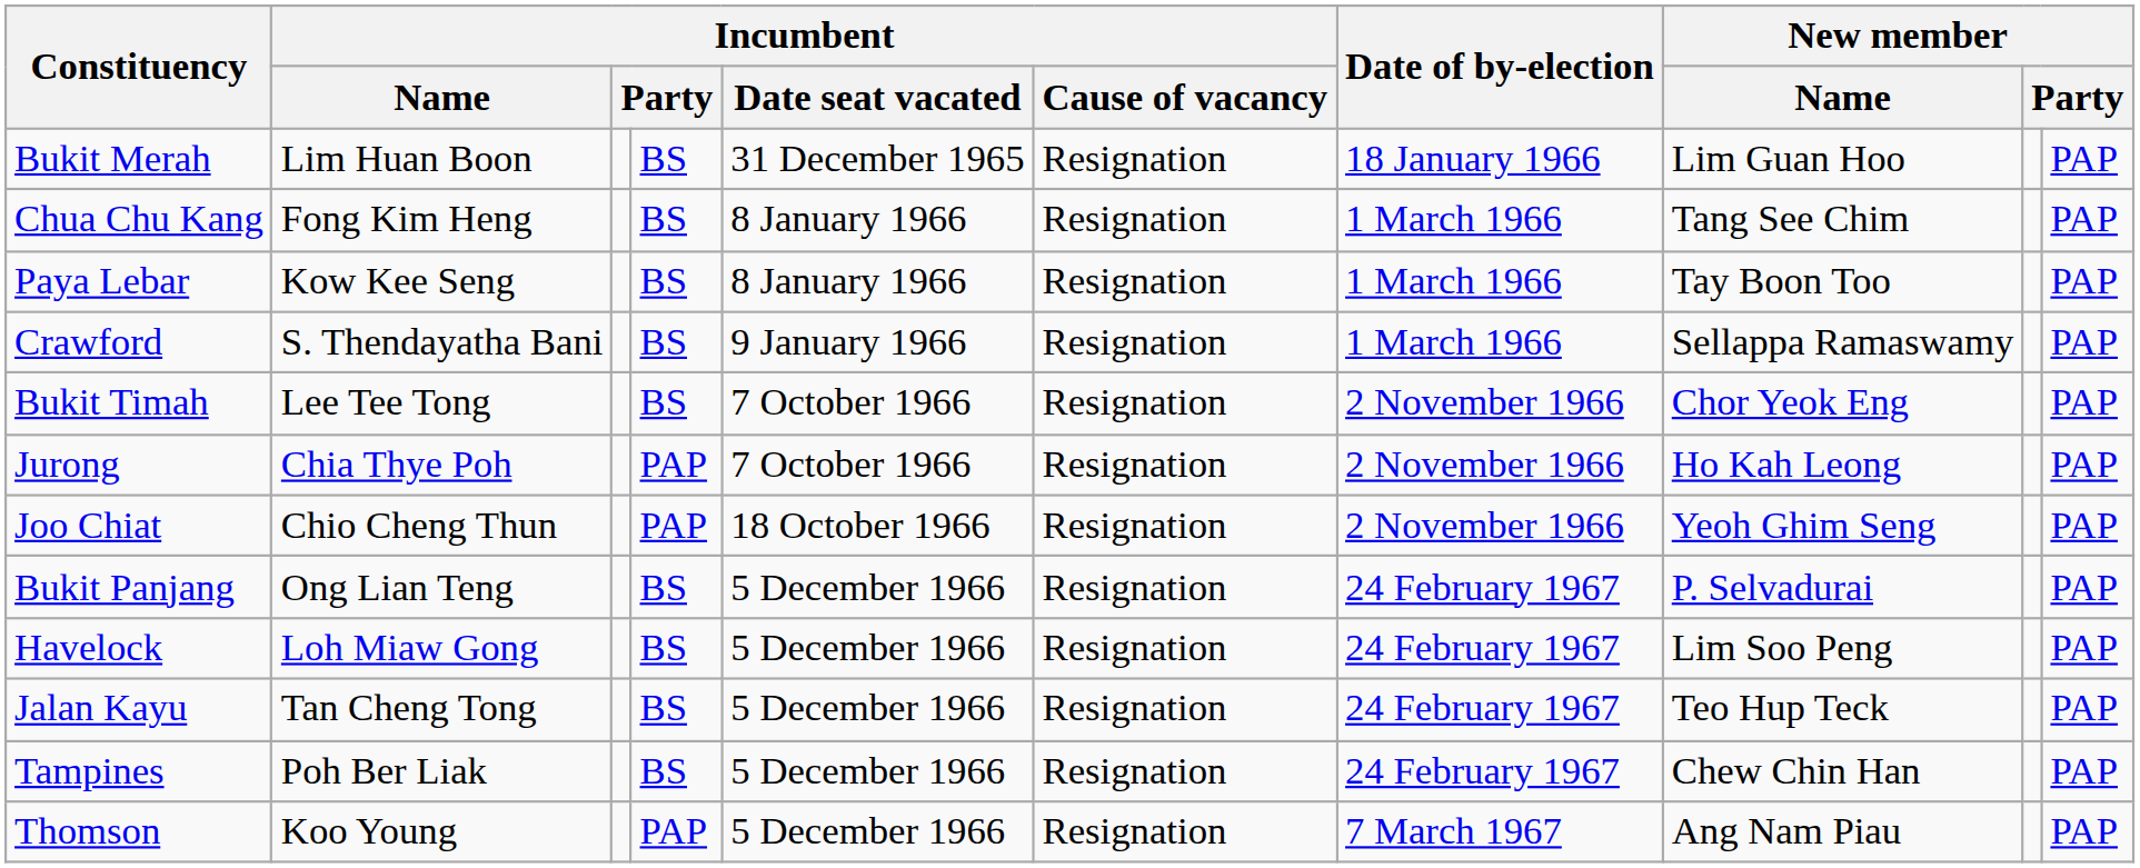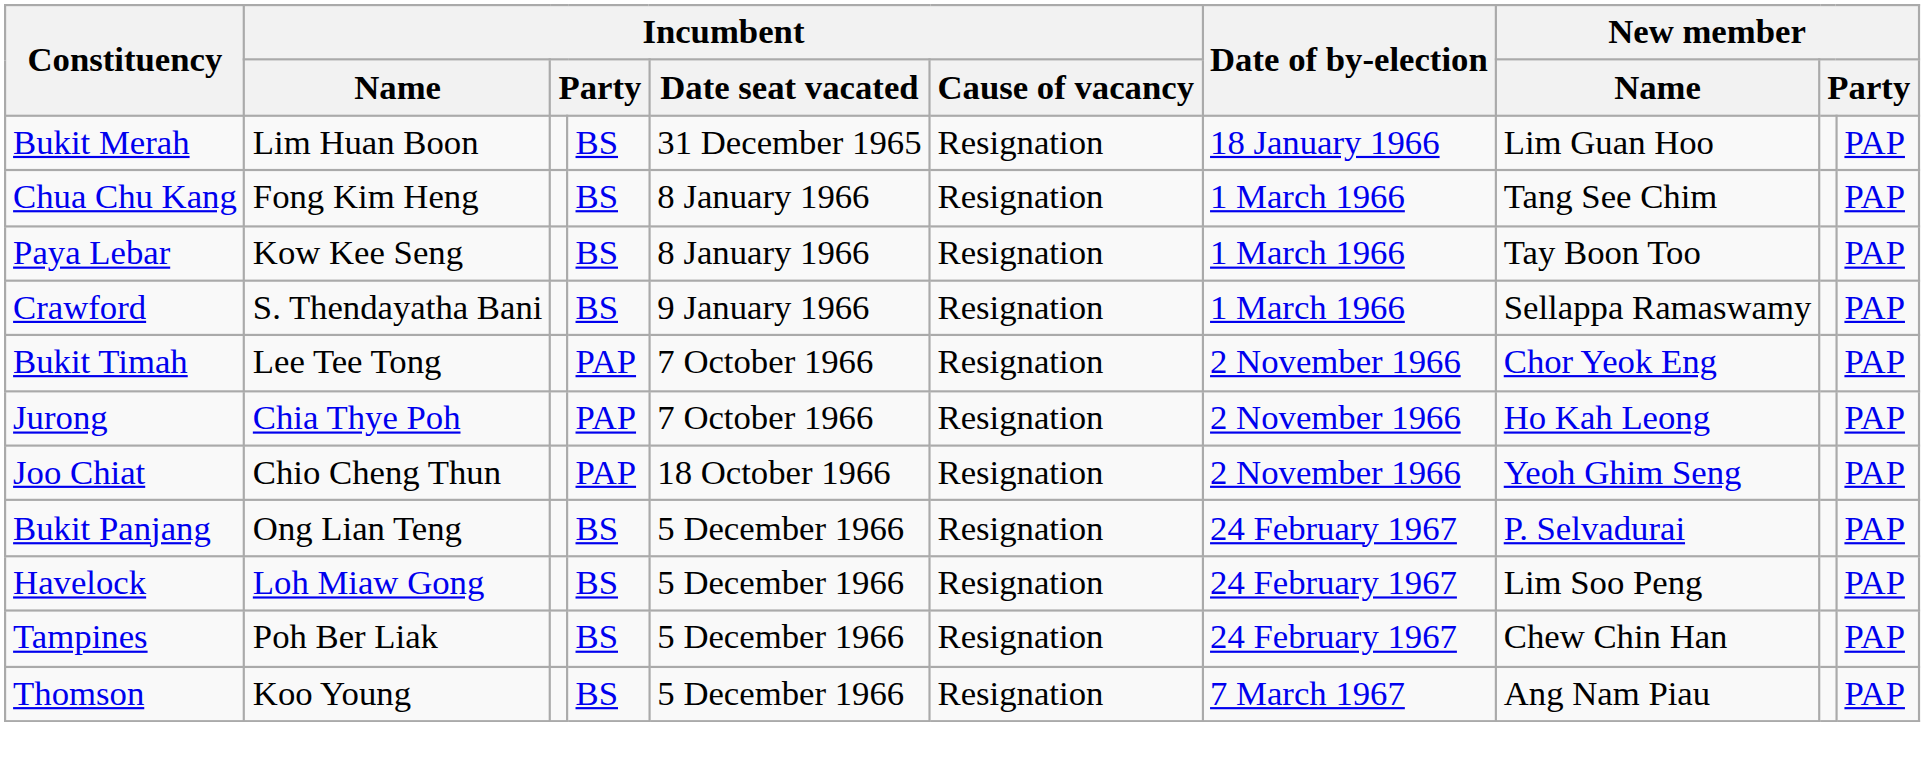 <table class="wikitable" border="1">
 <tr>
 <th rowspan="2">Constituency</th>
 <th colspan="5">Incumbent</th>
 <th rowspan="2">Date of by-election</th>
 <th colspan="3">New member</th>
 </tr>
 <tr>
 <th>Name</th>
 <th colspan="2">Party</th>
 <th>Date seat vacated</th>
 <th>Cause of vacancy</th>
 <th>Name</th>
 <th colspan="2">Party</th>
 </tr>
 <tr>
 <td><a href='#'>Bukit Merah</a></td>
 <td>Lim Huan Boon</td>
 <td></td>
 <td><a href='#'>BS</a></td>
 <td>31 December 1965</td>
 <td>Resignation</td>
 <td><a href='#'>18 January 1966</a></td>
 <td>Lim Guan Hoo</td>
 <td></td>
 <td><a href='#'>PAP</a></td>
 </tr>
 <tr>
 <td><a href='#'>Chua Chu Kang</a></td>
 <td>Fong Kim Heng</td>
 <td></td>
 <td><a href='#'>BS</a></td>
 <td>8 January 1966</td>
 <td>Resignation</td>
 <td><a href='#'>1 March 1966</a></td>
 <td>Tang See Chim</td>
 <td></td>
 <td><a href='#'>PAP</a></td>
 </tr>
 <tr>
 <td><a href='#'>Paya Lebar</a></td>
 <td>Kow Kee Seng</td>
 <td></td>
 <td><a href='#'>BS</a></td>
 <td>8 January 1966</td>
 <td>Resignation</td>
 <td><a href='#'>1 March 1966</a></td>
 <td>Tay Boon Too</td>
 <td></td>
 <td><a href='#'>PAP</a></td>
 </tr>
 <tr>
 <td><a href='#'>Crawford</a></td>
 <td>S. Thendayatha Bani</td>
 <td></td>
 <td><a href='#'>BS</a></td>
 <td>9 January 1966</td>
 <td>Resignation</td>
 <td><a href='#'>1 March 1966</a></td>
 <td>Sellappa Ramaswamy</td>
 <td></td>
 <td><a href='#'>PAP</a></td>
 </tr>
 <tr>
 <td><a href='#'>Bukit Timah</a></td>
 <td>Lee Tee Tong</td>
 <td></td>
-<td><a href='#'>BS</a></td>
+<td><a href='#'>PAP</a></td>
 <td>7 October 1966</td>
 <td>Resignation</td>
 <td><a href='#'>2 November 1966</a></td>
 <td><a href='#'>Chor Yeok Eng</a></td>
 <td></td>
 <td><a href='#'>PAP</a></td>
 </tr>
 <tr>
 <td><a href='#'>Jurong</a></td>
 <td><a href='#'>Chia Thye Poh</a></td>
 <td></td>
 <td><a href='#'>PAP</a></td>
 <td>7 October 1966</td>
 <td>Resignation</td>
 <td><a href='#'>2 November 1966</a></td>
 <td><a href='#'>Ho Kah Leong</a></td>
 <td></td>
 <td><a href='#'>PAP</a></td>
 </tr>
 <tr>
 <td><a href='#'>Joo Chiat</a></td>
 <td>Chio Cheng Thun</td>
 <td></td>
 <td><a href='#'>PAP</a></td>
 <td>18 October 1966</td>
 <td>Resignation</td>
 <td><a href='#'>2 November 1966</a></td>
 <td><a href='#'>Yeoh Ghim Seng</a></td>
 <td></td>
 <td><a href='#'>PAP</a></td>
 </tr>
 <tr>
 <td><a href='#'>Bukit Panjang</a></td>
 <td>Ong Lian Teng</td>
 <td></td>
 <td><a href='#'>BS</a></td>
 <td>5 December 1966</td>
 <td>Resignation</td>
 <td><a href='#'>24 February 1967</a></td>
 <td><a href='#'>P. Selvadurai</a></td>
 <td></td>
 <td><a href='#'>PAP</a></td>
 </tr>
 <tr>
 <td><a href='#'>Havelock</a></td>
 <td><a href='#'>Loh Miaw Gong</a></td>
 <td></td>
 <td><a href='#'>BS</a></td>
 <td>5 December 1966</td>
 <td>Resignation</td>
 <td><a href='#'>24 February 1967</a></td>
 <td>Lim Soo Peng</td>
 <td></td>
 <td><a href='#'>PAP</a></td>
 </tr>
 <tr>
-<td><a href='#'>Jalan Kayu</a></td>
-<td>Tan Cheng Tong</td>
-<td></td>
-<td><a href='#'>BS</a></td>
-<td>5 December 1966</td>
-<td>Resignation</td>
-<td><a href='#'>24 February 1967</a></td>
-<td>Teo Hup Teck</td>
-<td></td>
-<td><a href='#'>PAP</a></td>
-</tr>
-<tr>
 <td><a href='#'>Tampines</a></td>
 <td>Poh Ber Liak</td>
 <td></td>
 <td><a href='#'>BS</a></td>
 <td>5 December 1966</td>
 <td>Resignation</td>
 <td><a href='#'>24 February 1967</a></td>
 <td>Chew Chin Han</td>
 <td></td>
 <td><a href='#'>PAP</a></td>
 </tr>
 <tr>
 <td><a href='#'>Thomson</a></td>
 <td>Koo Young</td>
 <td></td>
-<td><a href='#'>PAP</a></td>
+<td><a href='#'>BS</a></td>
 <td>5 December 1966</td>
 <td>Resignation</td>
 <td><a href='#'>7 March 1967</a></td>
 <td>Ang Nam Piau</td>
 <td></td>
 <td><a href='#'>PAP</a></td>
 </tr>
 </table>
